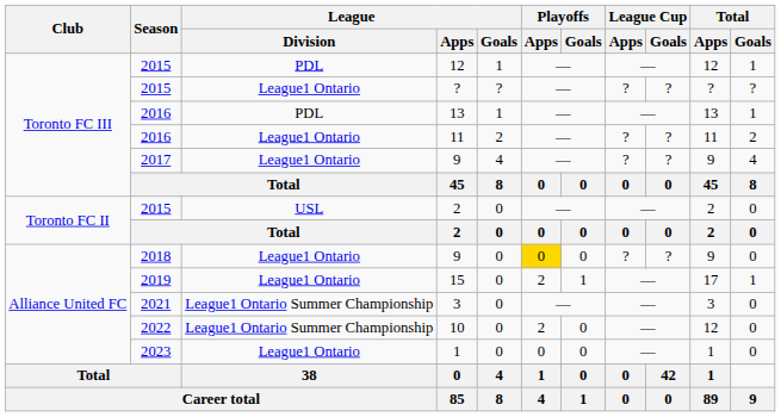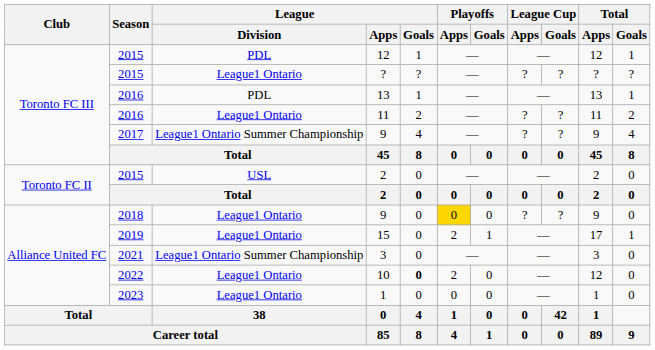 <table class="wikitable" style="text-align:center">
 <tr>
 <th rowspan="2">Club</th>
 <th rowspan="2">Season</th>
 <th colspan="3">League</th>
 <th colspan="2">Playoffs</th>
 <th colspan="2">League Cup</th>
 <th colspan="2">Total</th>
 </tr>
 <tr>
 <th>Division</th>
 <th>Apps</th>
 <th>Goals</th>
 <th>Apps</th>
 <th>Goals</th>
 <th>Apps</th>
 <th>Goals</th>
 <th>Apps</th>
 <th>Goals</th>
 </tr>
 <tr>
 <td rowspan="6"><a href='#'>Toronto FC III</a></td>
 <td><a href='#'>2015</a></td>
 <td><a href='#'>PDL</a></td>
 <td>12</td>
 <td>1</td>
 <td colspan="2">—</td>
 <td colspan="2">—</td>
 <td>12</td>
 <td>1</td>
 </tr>
 <tr>
 <td><a href='#'>2015</a></td>
 <td><a href='#'>League1 Ontario</a></td>
 <td>?</td>
 <td>?</td>
 <td colspan="2">—</td>
 <td>?</td>
 <td>?</td>
 <td>?</td>
 <td>?</td>
 </tr>
 <tr>
 <td><a href='#'>2016</a></td>
 <td>PDL</td>
 <td>13</td>
 <td>1</td>
 <td colspan="2">—</td>
 <td colspan="2">—</td>
 <td>13</td>
 <td>1</td>
 </tr>
 <tr>
 <td><a href='#'>2016</a></td>
 <td><a href='#'>League1 Ontario</a></td>
 <td>11</td>
 <td>2</td>
 <td colspan="2">—</td>
 <td>?</td>
 <td>?</td>
 <td>11</td>
 <td>2</td>
 </tr>
 <tr>
 <td><a href='#'>2017</a></td>
-<td><a href='#'>League1 Ontario</a></td>
+<td><a href='#'>League1 Ontario</a> Summer Championship</td>
 <td>9</td>
 <td>4</td>
 <td colspan="2">—</td>
 <td>?</td>
 <td>?</td>
 <td>9</td>
 <td>4</td>
 </tr>
 <tr>
 <th colspan="2">Total</th>
 <th>45</th>
 <th>8</th>
 <th>0</th>
 <th>0</th>
 <th>0</th>
 <th>0</th>
 <th>45</th>
 <th>8</th>
 </tr>
 <tr>
 <td rowspan="2"><a href='#'>Toronto FC II</a></td>
 <td><a href='#'>2015</a></td>
 <td><a href='#'>USL</a></td>
 <td>2</td>
 <td>0</td>
 <td colspan="2">—</td>
 <td colspan="2">—</td>
 <td>2</td>
 <td>0</td>
 </tr>
 <tr>
 <th colspan="2">Total</th>
 <th>2</th>
 <th>0</th>
 <th>0</th>
 <th>0</th>
 <th>0</th>
 <th>0</th>
 <th>2</th>
 <th>0</th>
 </tr>
 <tr>
 <td rowspan="5"><a href='#'>Alliance United FC</a></td>
 <td><a href='#'>2018</a></td>
 <td><a href='#'>League1 Ontario</a></td>
 <td>9</td>
 <td>0</td>
 <td style="background: gold;">0</td>
 <td>0</td>
 <td>?</td>
 <td>?</td>
 <td>9</td>
 <td>0</td>
 </tr>
 <tr>
 <td><a href='#'>2019</a></td>
 <td><a href='#'>League1 Ontario</a></td>
 <td>15</td>
 <td>0</td>
 <td>2</td>
 <td>1</td>
 <td colspan="2">—</td>
 <td>17</td>
 <td>1</td>
 </tr>
 <tr>
 <td><a href='#'>2021</a></td>
 <td><a href='#'>League1 Ontario</a> Summer Championship</td>
 <td>3</td>
 <td>0</td>
 <td colspan="2">—</td>
 <td colspan="2">—</td>
 <td>3</td>
 <td>0</td>
 </tr>
 <tr>
 <td><a href='#'>2022</a></td>
-<td><a href='#'>League1 Ontario</a> Summer Championship</td>
+<td><a href='#'>League1 Ontario</a></td>
 <td>10</td>
-<td>0</td>
+<td><strong>0</strong></td>
 <td>2</td>
 <td>0</td>
 <td colspan="2">—</td>
 <td>12</td>
 <td>0</td>
 </tr>
 <tr>
 <td><a href='#'>2023</a></td>
 <td><a href='#'>League1 Ontario</a></td>
 <td>1</td>
 <td>0</td>
 <td>0</td>
 <td>0</td>
 <td colspan="2">—</td>
 <td>1</td>
 <td>0</td>
 </tr>
 <tr>
 <th colspan="2">Total</th>
 <th>38</th>
 <th>0</th>
 <th>4</th>
 <th>1</th>
 <th>0</th>
 <th>0</th>
 <th>42</th>
 <th>1</th>
 </tr>
 <tr>
 <th colspan="3">Career total</th>
 <th>85</th>
 <th>8</th>
 <th>4</th>
 <th>1</th>
 <th>0</th>
 <th>0</th>
 <th>89</th>
 <th>9</th>
 </tr>
 </table>
